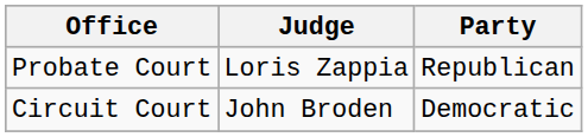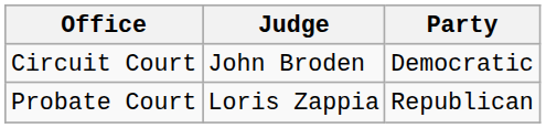 <table class="wikitable sortable">
 <tr>
 <th>Office</th>
 <th>Judge</th>
 <th>Party</th>
 </tr>
 <tr>
+<td>Circuit Court</td>
+<td>John Broden</td>
+<td>Democratic</td>
+</tr>
+<tr>
 <td>Probate Court</td>
 <td>Loris Zappia</td>
 <td>Republican</td>
 </tr>
-<tr>
-<td>Circuit Court</td>
-<td>John Broden</td>
-<td>Democratic</td>
-</tr>
 </table>
